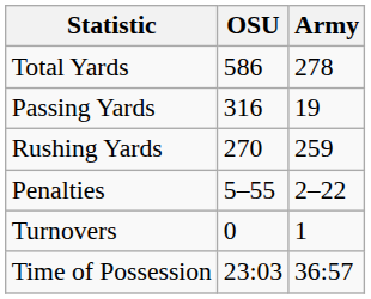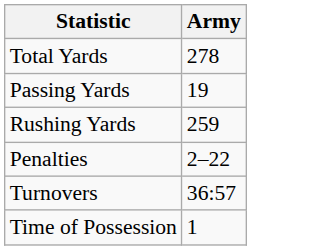 <table class="wikitable">
 <tr>
 <th>Statistic</th>
-<th>OSU</th>
 <th>Army</th>
 </tr>
 <tr>
 <td>Total Yards</td>
-<td>586</td>
 <td>278</td>
 </tr>
 <tr>
 <td>Passing Yards</td>
-<td>316</td>
 <td>19</td>
 </tr>
 <tr>
 <td>Rushing Yards</td>
-<td>270</td>
 <td>259</td>
 </tr>
 <tr>
 <td>Penalties</td>
-<td>5–55</td>
 <td>2–22</td>
 </tr>
 <tr>
 <td>Turnovers</td>
-<td>0</td>
-<td>1</td>
+<td>36:57</td>
 </tr>
 <tr>
 <td>Time of Possession</td>
-<td>23:03</td>
-<td>36:57</td>
+<td>1</td>
 </tr>
 </table>
